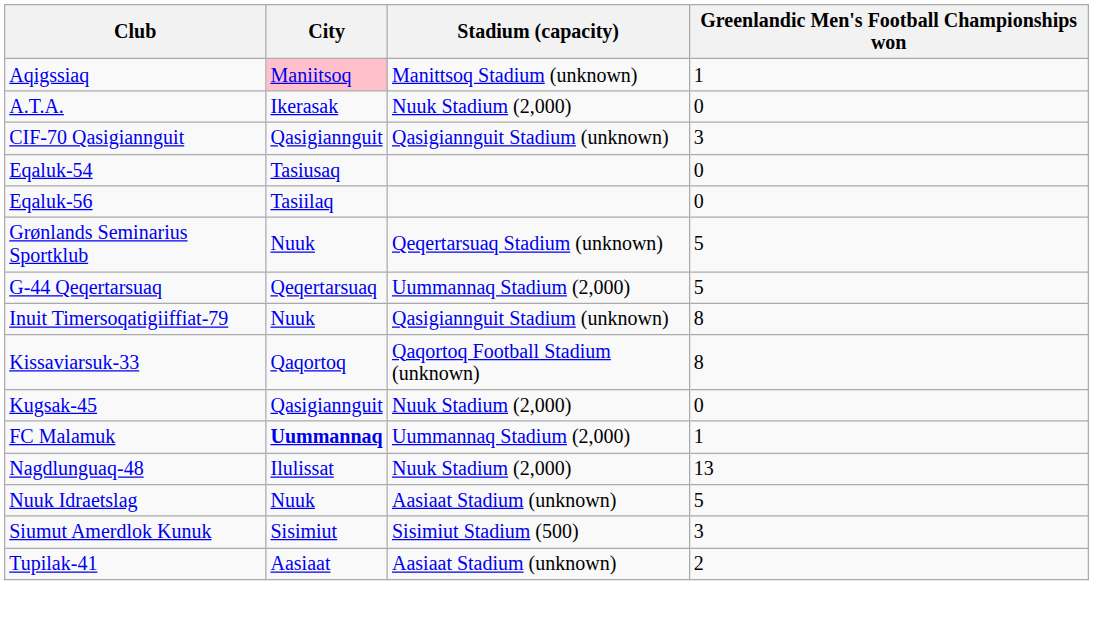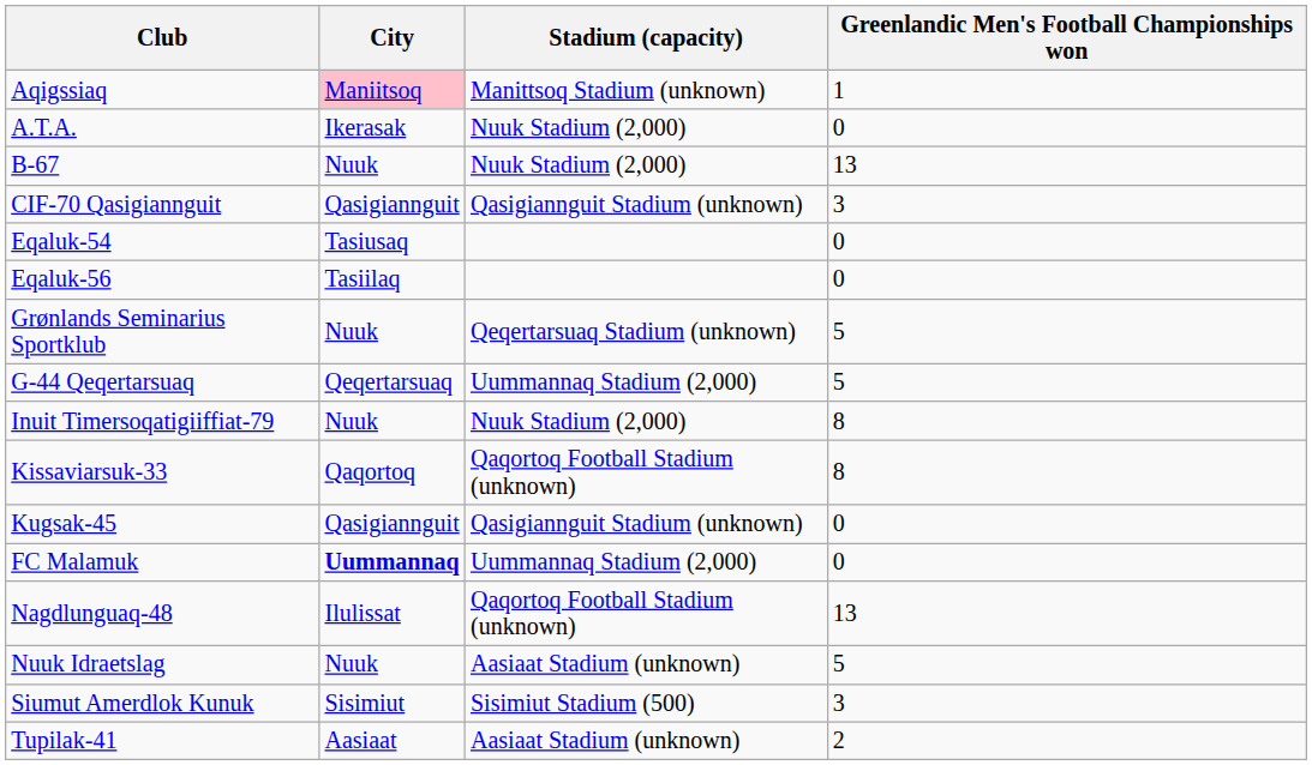 <table class="wikitable sortable">
 <tr>
 <th>Club</th>
 <th>City</th>
 <th>Stadium (capacity)</th>
 <th>Greenlandic Men's Football Championships won</th>
 </tr>
 <tr>
 <td><a href='#'>Aqigssiaq</a></td>
 <td style="background: pink;"><a href='#'>Maniitsoq</a></td>
 <td><a href='#'>Manittsoq Stadium</a> (unknown)</td>
 <td>1</td>
 </tr>
 <tr>
 <td><a href='#'>A.T.A.</a></td>
 <td><a href='#'>Ikerasak</a></td>
 <td><a href='#'>Nuuk Stadium</a> (2,000)</td>
 <td>0</td>
+</tr>
+<tr>
+<td><a href='#'>B-67</a></td>
+<td><a href='#'>Nuuk</a></td>
+<td><a href='#'>Nuuk Stadium</a> (2,000)</td>
+<td>13</td>
 </tr>
 <tr>
 <td><a href='#'>CIF-70 Qasigiannguit</a></td>
 <td><a href='#'>Qasigiannguit</a></td>
 <td><a href='#'>Qasigiannguit Stadium</a> (unknown)</td>
 <td>3</td>
 </tr>
 <tr>
 <td><a href='#'>Eqaluk-54</a></td>
 <td><a href='#'>Tasiusaq</a></td>
 <td></td>
 <td>0</td>
 </tr>
 <tr>
 <td><a href='#'>Eqaluk-56</a></td>
 <td><a href='#'>Tasiilaq</a></td>
 <td></td>
 <td>0</td>
 </tr>
 <tr>
 <td><a href='#'>Grønlands Seminarius Sportklub</a></td>
 <td><a href='#'>Nuuk</a></td>
 <td><a href='#'>Qeqertarsuaq Stadium</a> (unknown)</td>
 <td>5</td>
 </tr>
 <tr>
 <td><a href='#'>G-44 Qeqertarsuaq</a></td>
 <td><a href='#'>Qeqertarsuaq</a></td>
 <td><a href='#'>Uummannaq Stadium</a> (2,000)</td>
 <td>5</td>
 </tr>
 <tr>
 <td><a href='#'>Inuit Timersoqatigiiffiat-79</a></td>
 <td><a href='#'>Nuuk</a></td>
-<td><a href='#'>Qasigiannguit Stadium</a> (unknown)</td>
+<td><a href='#'>Nuuk Stadium</a> (2,000)</td>
 <td>8</td>
 </tr>
 <tr>
 <td><a href='#'>Kissaviarsuk-33</a></td>
 <td><a href='#'>Qaqortoq</a></td>
 <td><a href='#'>Qaqortoq Football Stadium</a> (unknown)</td>
 <td>8</td>
 </tr>
 <tr>
 <td><a href='#'>Kugsak-45</a></td>
 <td><a href='#'>Qasigiannguit</a></td>
-<td><a href='#'>Nuuk Stadium</a> (2,000)</td>
+<td><a href='#'>Qasigiannguit Stadium</a> (unknown)</td>
 <td>0</td>
 </tr>
 <tr>
 <td><a href='#'>FC Malamuk</a></td>
 <td><strong><a href='#'>Uummannaq</a></strong></td>
 <td><a href='#'>Uummannaq Stadium</a> (2,000)</td>
-<td>1</td>
+<td>0</td>
 </tr>
 <tr>
 <td><a href='#'>Nagdlunguaq-48</a></td>
 <td><a href='#'>Ilulissat</a></td>
-<td><a href='#'>Nuuk Stadium</a> (2,000)</td>
+<td><a href='#'>Qaqortoq Football Stadium</a> (unknown)</td>
 <td>13</td>
 </tr>
 <tr>
 <td><a href='#'>Nuuk Idraetslag</a></td>
 <td><a href='#'>Nuuk</a></td>
 <td><a href='#'>Aasiaat Stadium</a> (unknown)</td>
 <td>5</td>
 </tr>
 <tr>
 <td><a href='#'>Siumut Amerdlok Kunuk</a></td>
 <td><a href='#'>Sisimiut</a></td>
 <td><a href='#'>Sisimiut Stadium</a> (500)</td>
 <td>3</td>
 </tr>
 <tr>
 <td><a href='#'>Tupilak-41</a></td>
 <td><a href='#'>Aasiaat</a></td>
 <td><a href='#'>Aasiaat Stadium</a> (unknown)</td>
 <td>2</td>
 </tr>
 </table>
